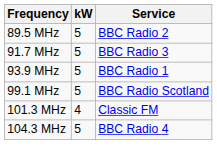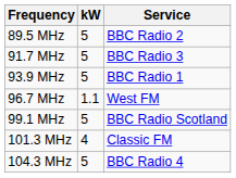 <table class="wikitable sortable">
 <tr>
 <th>Frequency</th>
 <th>kW</th>
 <th>Service</th>
 </tr>
 <tr>
 <td>89.5 MHz</td>
 <td>5</td>
 <td><a href='#'>BBC Radio 2</a></td>
 </tr>
 <tr>
 <td>91.7 MHz</td>
 <td>5</td>
 <td><a href='#'>BBC Radio 3</a></td>
 </tr>
 <tr>
 <td>93.9 MHz</td>
 <td>5</td>
 <td><a href='#'>BBC Radio 1</a></td>
 </tr>
 <tr>
+<td>96.7 MHz</td>
+<td>1.1</td>
+<td><a href='#'>West FM</a></td>
+</tr>
+<tr>
 <td>99.1 MHz</td>
 <td>5</td>
 <td><a href='#'>BBC Radio Scotland</a></td>
 </tr>
 <tr>
 <td>101.3 MHz</td>
 <td>4</td>
 <td><a href='#'>Classic FM</a></td>
 </tr>
 <tr>
 <td>104.3 MHz</td>
 <td>5</td>
 <td><a href='#'>BBC Radio 4</a></td>
 </tr>
 </table>
